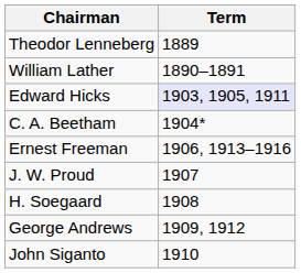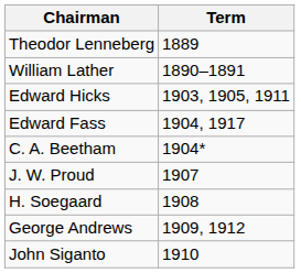 <table class="wikitable">
 <tr>
 <th>Chairman</th>
 <th>Term</th>
 </tr>
 <tr>
 <td>Theodor Lenneberg</td>
 <td>1889</td>
 </tr>
 <tr>
 <td>William Lather</td>
 <td>1890–1891</td>
 </tr>
 <tr>
 <td>Edward Hicks</td>
-<td style="background: lavender;">1903, 1905, 1911</td>
+<td>1903, 1905, 1911</td>
+</tr>
+<tr>
+<td>Edward Fass</td>
+<td>1904, 1917</td>
 </tr>
 <tr>
 <td>C. A. Beetham</td>
 <td>1904*</td>
-</tr>
-<tr>
-<td>Ernest Freeman</td>
-<td>1906, 1913–1916</td>
 </tr>
 <tr>
 <td>J. W. Proud</td>
 <td>1907</td>
 </tr>
 <tr>
 <td>H. Soegaard</td>
 <td>1908</td>
 </tr>
 <tr>
 <td>George Andrews</td>
 <td>1909, 1912</td>
 </tr>
 <tr>
 <td>John Siganto</td>
 <td>1910</td>
 </tr>
 </table>
